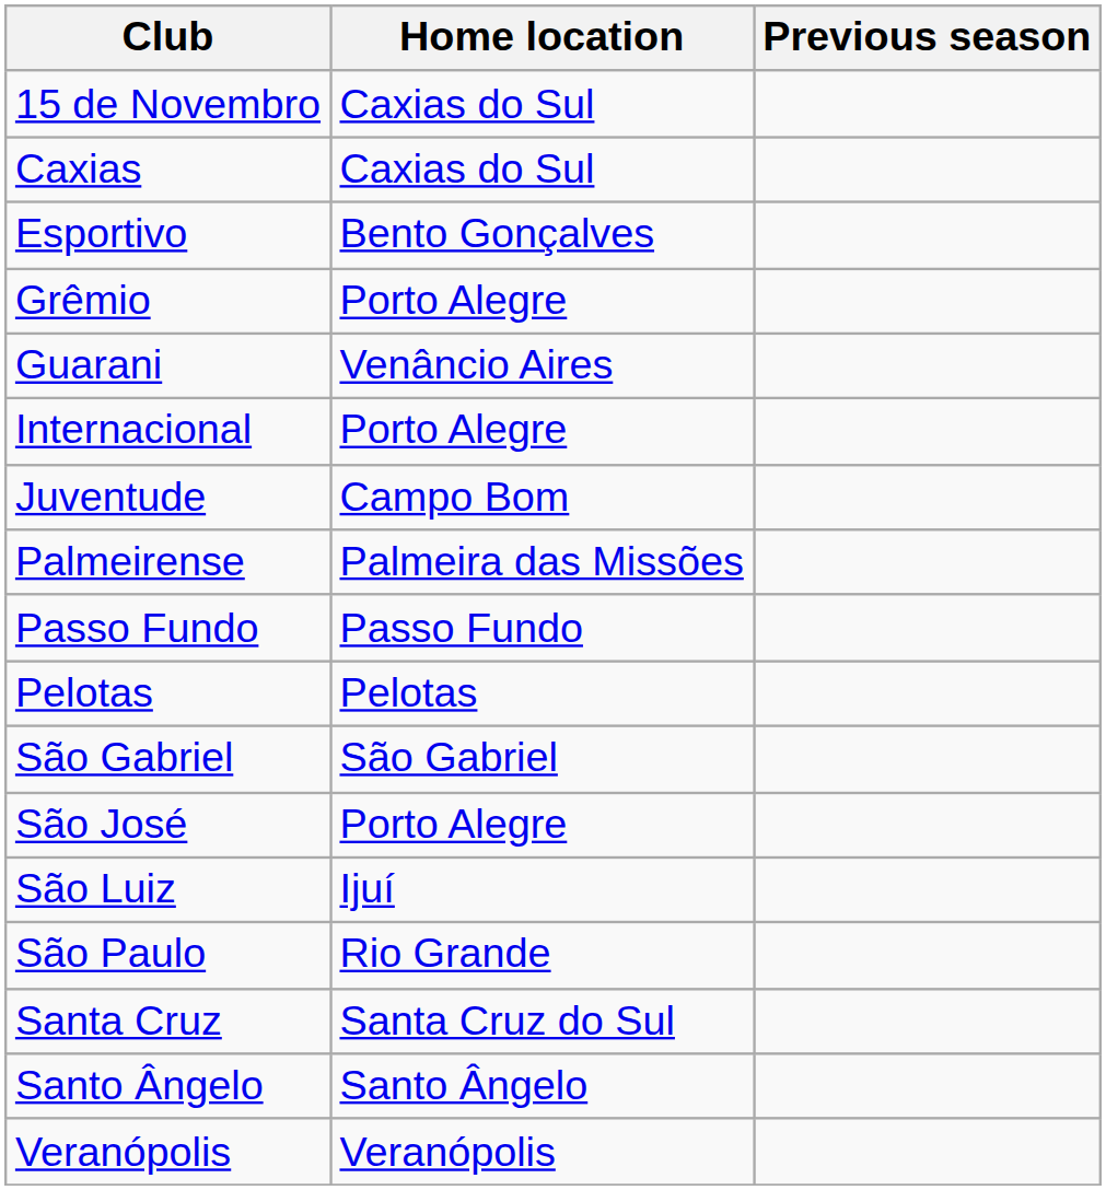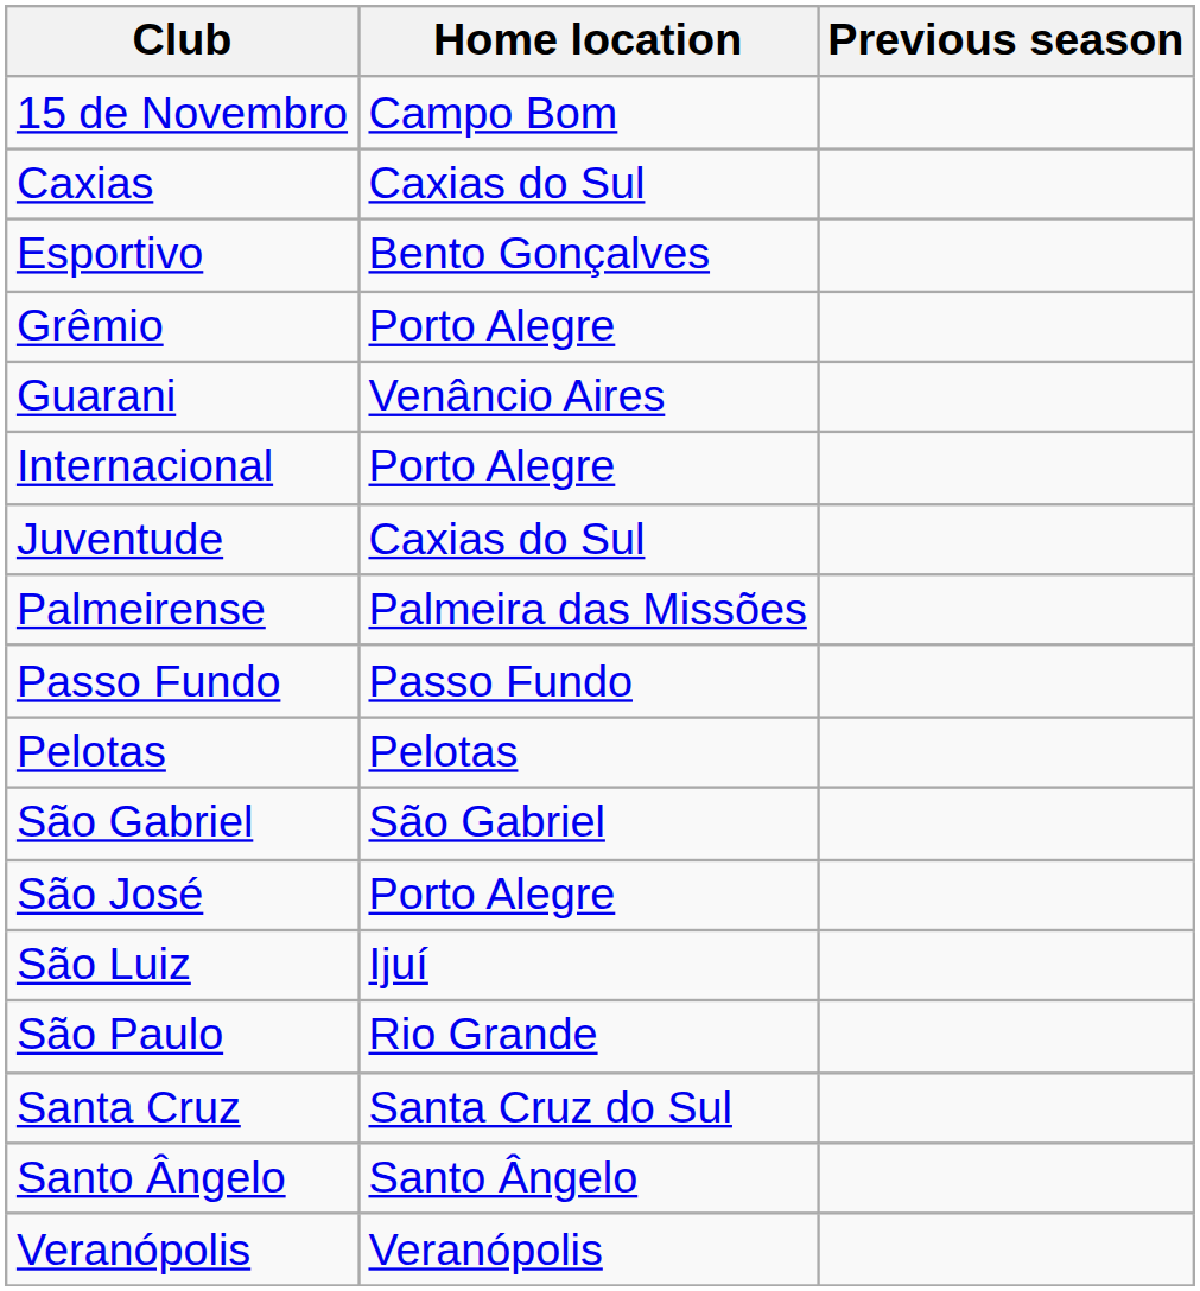 <table class="wikitable sortable">
 <tr>
 <th>Club</th>
 <th>Home location</th>
 <th>Previous season</th>
 </tr>
 <tr>
 <td><a href='#'>15 de Novembro</a></td>
-<td><a href='#'>Caxias do Sul</a></td>
+<td><a href='#'>Campo Bom</a></td>
 <td></td>
 </tr>
 <tr>
 <td><a href='#'>Caxias</a></td>
 <td><a href='#'>Caxias do Sul</a></td>
 <td></td>
 </tr>
 <tr>
 <td><a href='#'>Esportivo</a></td>
 <td><a href='#'>Bento Gonçalves</a></td>
 <td></td>
 </tr>
 <tr>
 <td><a href='#'>Grêmio</a></td>
 <td><a href='#'>Porto Alegre</a></td>
 <td></td>
 </tr>
 <tr>
 <td><a href='#'>Guarani</a></td>
 <td><a href='#'>Venâncio Aires</a></td>
 <td></td>
 </tr>
 <tr>
 <td><a href='#'>Internacional</a></td>
 <td><a href='#'>Porto Alegre</a></td>
 <td></td>
 </tr>
 <tr>
 <td><a href='#'>Juventude</a></td>
-<td><a href='#'>Campo Bom</a></td>
+<td><a href='#'>Caxias do Sul</a></td>
 <td></td>
 </tr>
 <tr>
 <td><a href='#'>Palmeirense</a></td>
 <td><a href='#'>Palmeira das Missões</a></td>
 <td></td>
 </tr>
 <tr>
 <td><a href='#'>Passo Fundo</a></td>
 <td><a href='#'>Passo Fundo</a></td>
 <td></td>
 </tr>
 <tr>
 <td><a href='#'>Pelotas</a></td>
 <td><a href='#'>Pelotas</a></td>
 <td></td>
 </tr>
 <tr>
 <td><a href='#'>São Gabriel</a></td>
 <td><a href='#'>São Gabriel</a></td>
 <td></td>
 </tr>
 <tr>
 <td><a href='#'>São José</a></td>
 <td><a href='#'>Porto Alegre</a></td>
 <td></td>
 </tr>
 <tr>
 <td><a href='#'>São Luiz</a></td>
 <td><a href='#'>Ijuí</a></td>
 <td></td>
 </tr>
 <tr>
 <td><a href='#'>São Paulo</a></td>
 <td><a href='#'>Rio Grande</a></td>
 <td></td>
 </tr>
 <tr>
 <td><a href='#'>Santa Cruz</a></td>
 <td><a href='#'>Santa Cruz do Sul</a></td>
 <td></td>
 </tr>
 <tr>
 <td><a href='#'>Santo Ângelo</a></td>
 <td><a href='#'>Santo Ângelo</a></td>
 <td></td>
 </tr>
 <tr>
 <td><a href='#'>Veranópolis</a></td>
 <td><a href='#'>Veranópolis</a></td>
 <td></td>
 </tr>
 <tr>
 </tr>
 </table>
